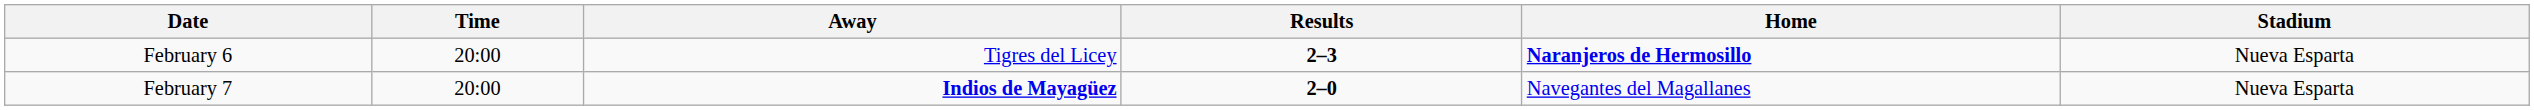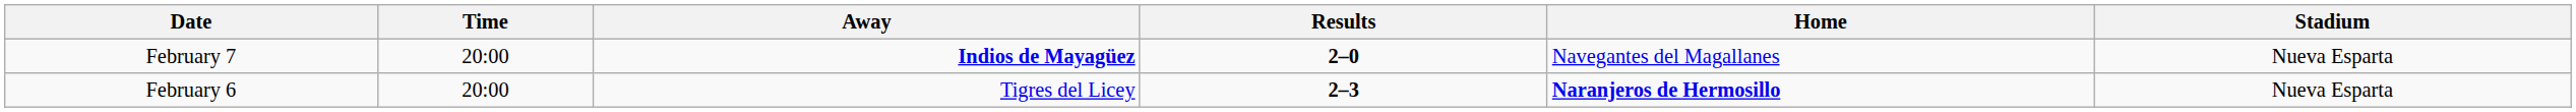 <table class="wikitable" style="font-size:95%; text-align: center; width: 95%;">
 <tr>
 <th width="100">Date</th>
 <th width="55">Time</th>
 <th width="150">Away</th>
 <th width="110">Results</th>
 <th width="150">Home</th>
 <th width="130">Stadium</th>
 </tr>
 <tr align=center>
+<td>February 7</td>
+<td>20:00</td>
+<td align=right><strong><a href='#'>Indios de Mayagüez</a></strong> </td>
+<td><strong>2–0</strong></td>
+<td align=left> <a href='#'>Navegantes del Magallanes</a></td>
+<td>Nueva Esparta</td>
+</tr>
+<tr align=center>
 <td>February 6</td>
 <td>20:00</td>
 <td align=right><a href='#'>Tigres del Licey</a> </td>
 <td><strong>2–3</strong></td>
 <td align=left> <strong><a href='#'>Naranjeros de Hermosillo</a></strong></td>
 <td>Nueva Esparta</td>
 </tr>
-<tr align=center>
-<td>February 7</td>
-<td>20:00</td>
-<td align=right><strong><a href='#'>Indios de Mayagüez</a></strong> </td>
-<td><strong>2–0</strong></td>
-<td align=left> <a href='#'>Navegantes del Magallanes</a></td>
-<td>Nueva Esparta</td>
-</tr>
 </table>
